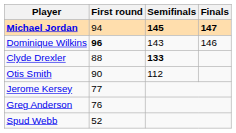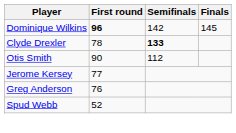 <table class="wikitable">
 <tr>
 <th>Player</th>
 <th>First round</th>
 <th>Semifinals</th>
 <th>Finals</th>
 </tr>
-<tr style="background: #ffdead;">
-<td><strong><a href='#'>Michael Jordan</a></strong> </td>
-<td>94 </td>
-<td><strong>145</strong> </td>
-<td><strong>147</strong> </td>
-</tr>
 <tr>
 <td><a href='#'>Dominique Wilkins</a> </td>
 <td><strong>96</strong> </td>
-<td>143 </td>
-<td>146 </td>
+<td>142 </td>
+<td>145 </td>
 </tr>
 <tr>
 <td><a href='#'>Clyde Drexler</a> </td>
-<td>88 </td>
+<td>78 </td>
 <td><strong>133 </strong></td>
 <td></td>
 </tr>
 <tr>
 <td><a href='#'>Otis Smith</a> </td>
 <td>90 </td>
 <td>112 </td>
 <td></td>
 </tr>
 <tr>
 <td><a href='#'>Jerome Kersey</a> </td>
 <td>77 </td>
 <td colspan=2></td>
 </tr>
 <tr>
 <td><a href='#'>Greg Anderson</a> </td>
 <td>76 </td>
 <td colspan=2></td>
 </tr>
 <tr>
 <td><a href='#'>Spud Webb</a> </td>
 <td>52 </td>
 <td colspan=2></td>
 </tr>
 </table>
